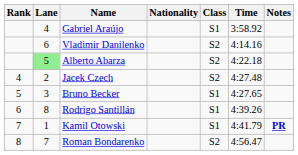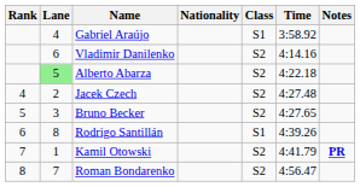 <table class="wikitable sortable" style="text-align:center">
 <tr>
 <th>Rank</th>
 <th>Lane</th>
 <th>Name</th>
 <th>Nationality</th>
 <th>Class</th>
 <th>Time</th>
 <th>Notes</th>
 </tr>
 <tr>
 <td></td>
 <td>4</td>
 <td align=left><a href='#'>Gabriel Araújo</a></td>
 <td align=left></td>
 <td>S1</td>
 <td>3:58.92</td>
 <td></td>
 </tr>
 <tr>
 <td></td>
 <td>6</td>
 <td align=left><a href='#'>Vladimir Danilenko</a></td>
 <td align=left></td>
 <td>S2</td>
 <td>4:14.16</td>
 <td></td>
 </tr>
 <tr>
 <td></td>
 <td style="background: lightgreen;">5</td>
 <td align=left><a href='#'>Alberto Abarza</a></td>
 <td align=left></td>
 <td>S2</td>
 <td>4:22.18</td>
 <td></td>
 </tr>
 <tr>
 <td>4</td>
 <td>2</td>
 <td align=left><a href='#'>Jacek Czech</a></td>
 <td align=left></td>
 <td>S2</td>
 <td>4:27.48</td>
 <td></td>
 </tr>
 <tr>
 <td>5</td>
 <td>3</td>
 <td align=left><a href='#'>Bruno Becker</a></td>
 <td align=left></td>
-<td>S1</td>
+<td>S2</td>
 <td>4:27.65</td>
 <td></td>
 </tr>
 <tr>
 <td>6</td>
 <td>8</td>
 <td align=left><a href='#'>Rodrigo Santillán</a></td>
 <td align=left></td>
 <td>S1</td>
 <td>4:39.26</td>
 <td></td>
 </tr>
 <tr>
 <td>7</td>
 <td>1</td>
 <td align=left><a href='#'>Kamil Otowski</a></td>
 <td align=left></td>
-<td>S1</td>
+<td>S2</td>
 <td>4:41.79</td>
 <td><strong><a href='#'>PR</a></strong></td>
 </tr>
 <tr>
 <td>8</td>
 <td>7</td>
 <td align=left><a href='#'>Roman Bondarenko</a></td>
 <td align=left></td>
 <td>S2</td>
 <td>4:56.47</td>
 <td></td>
 </tr>
 </table>
